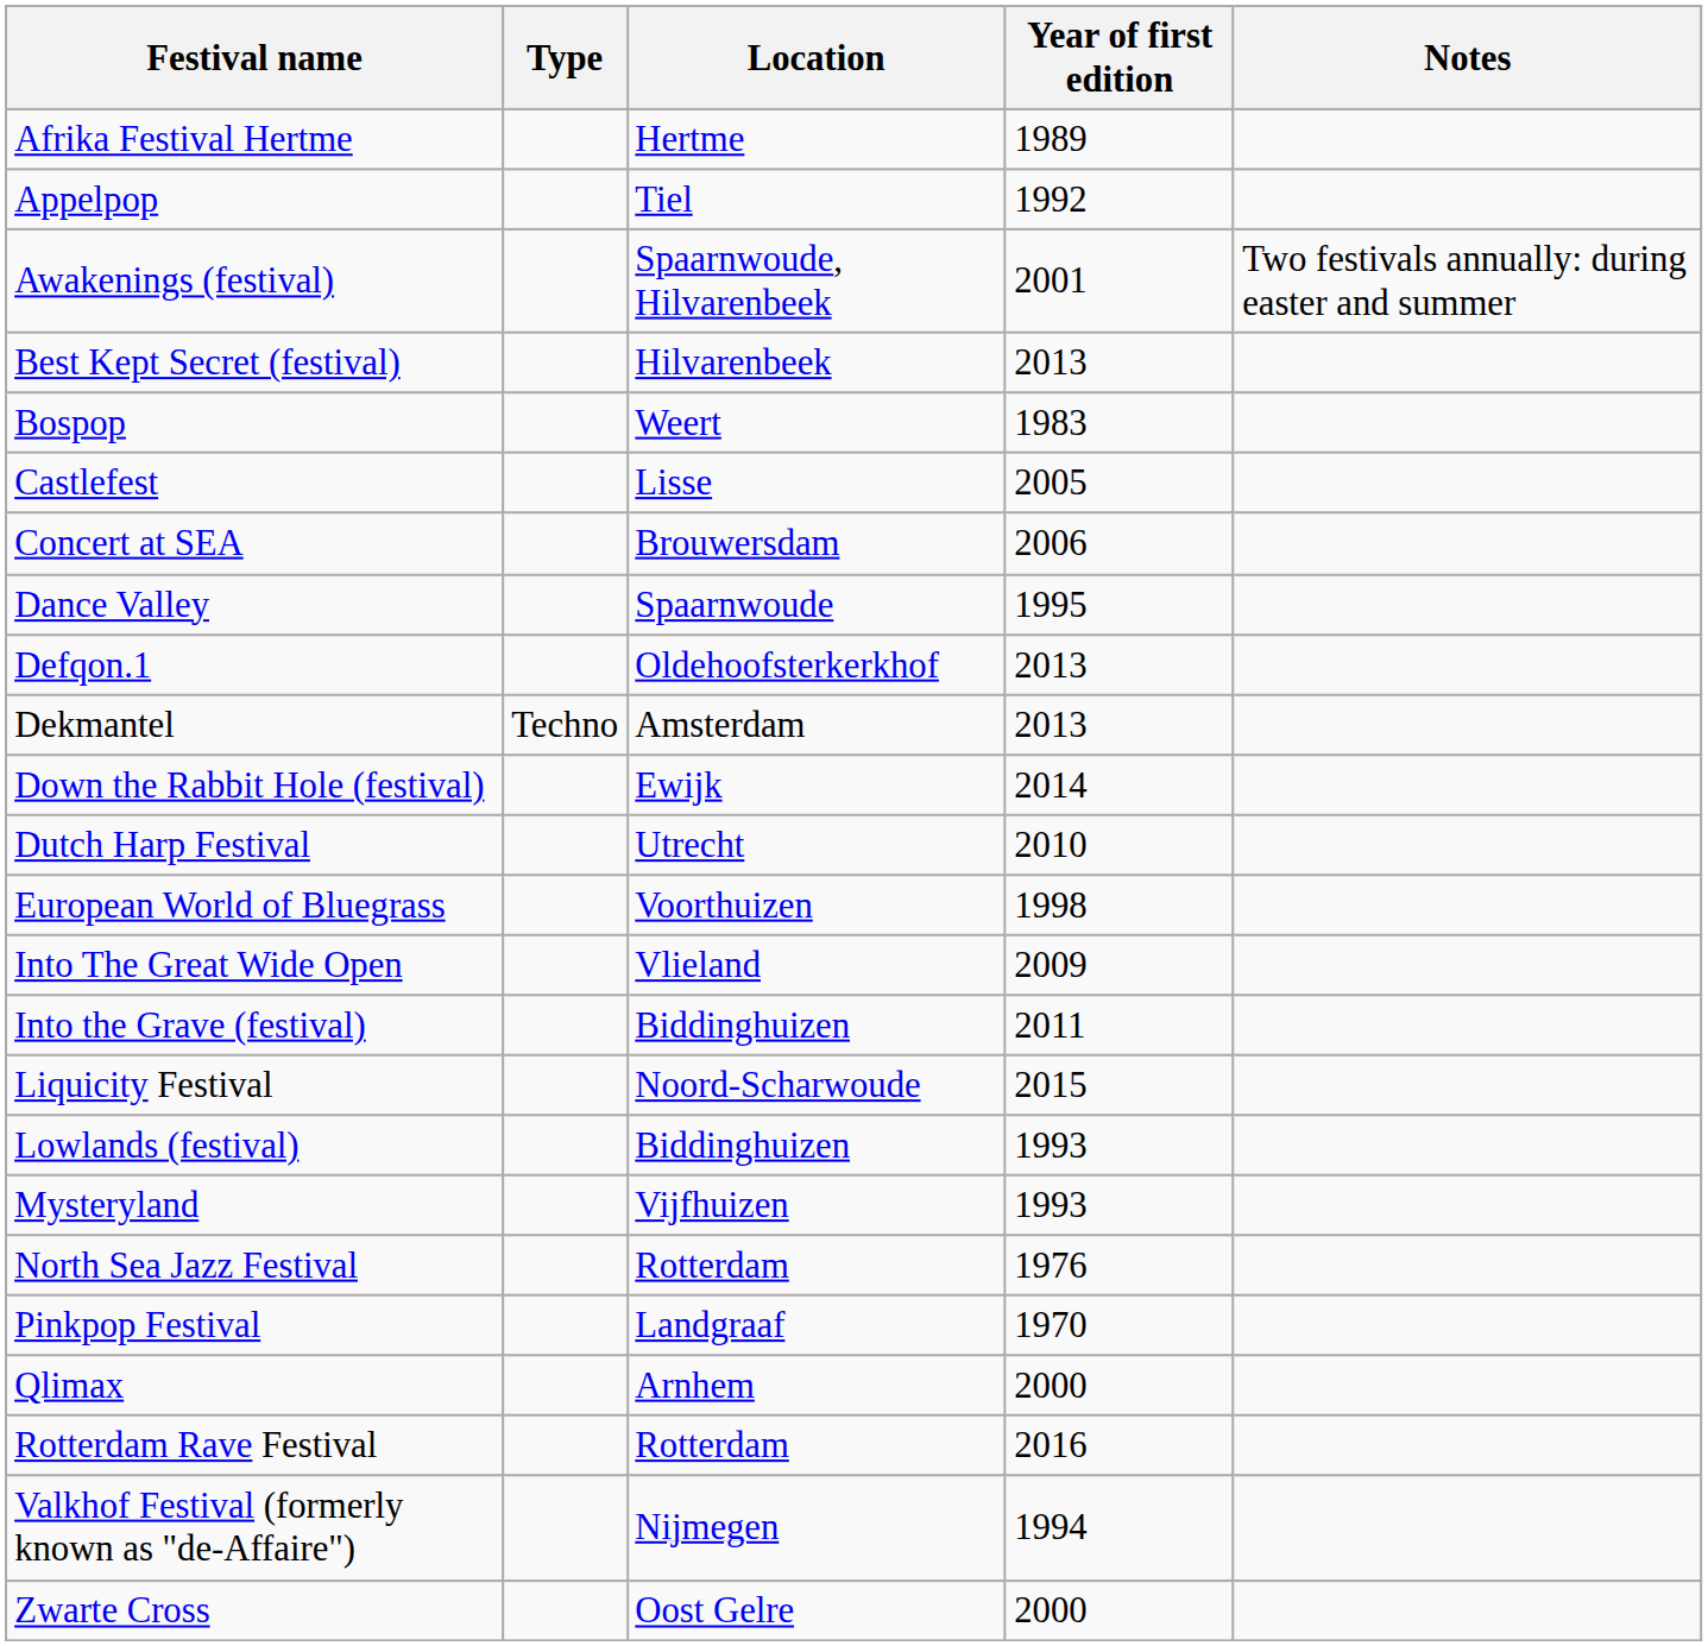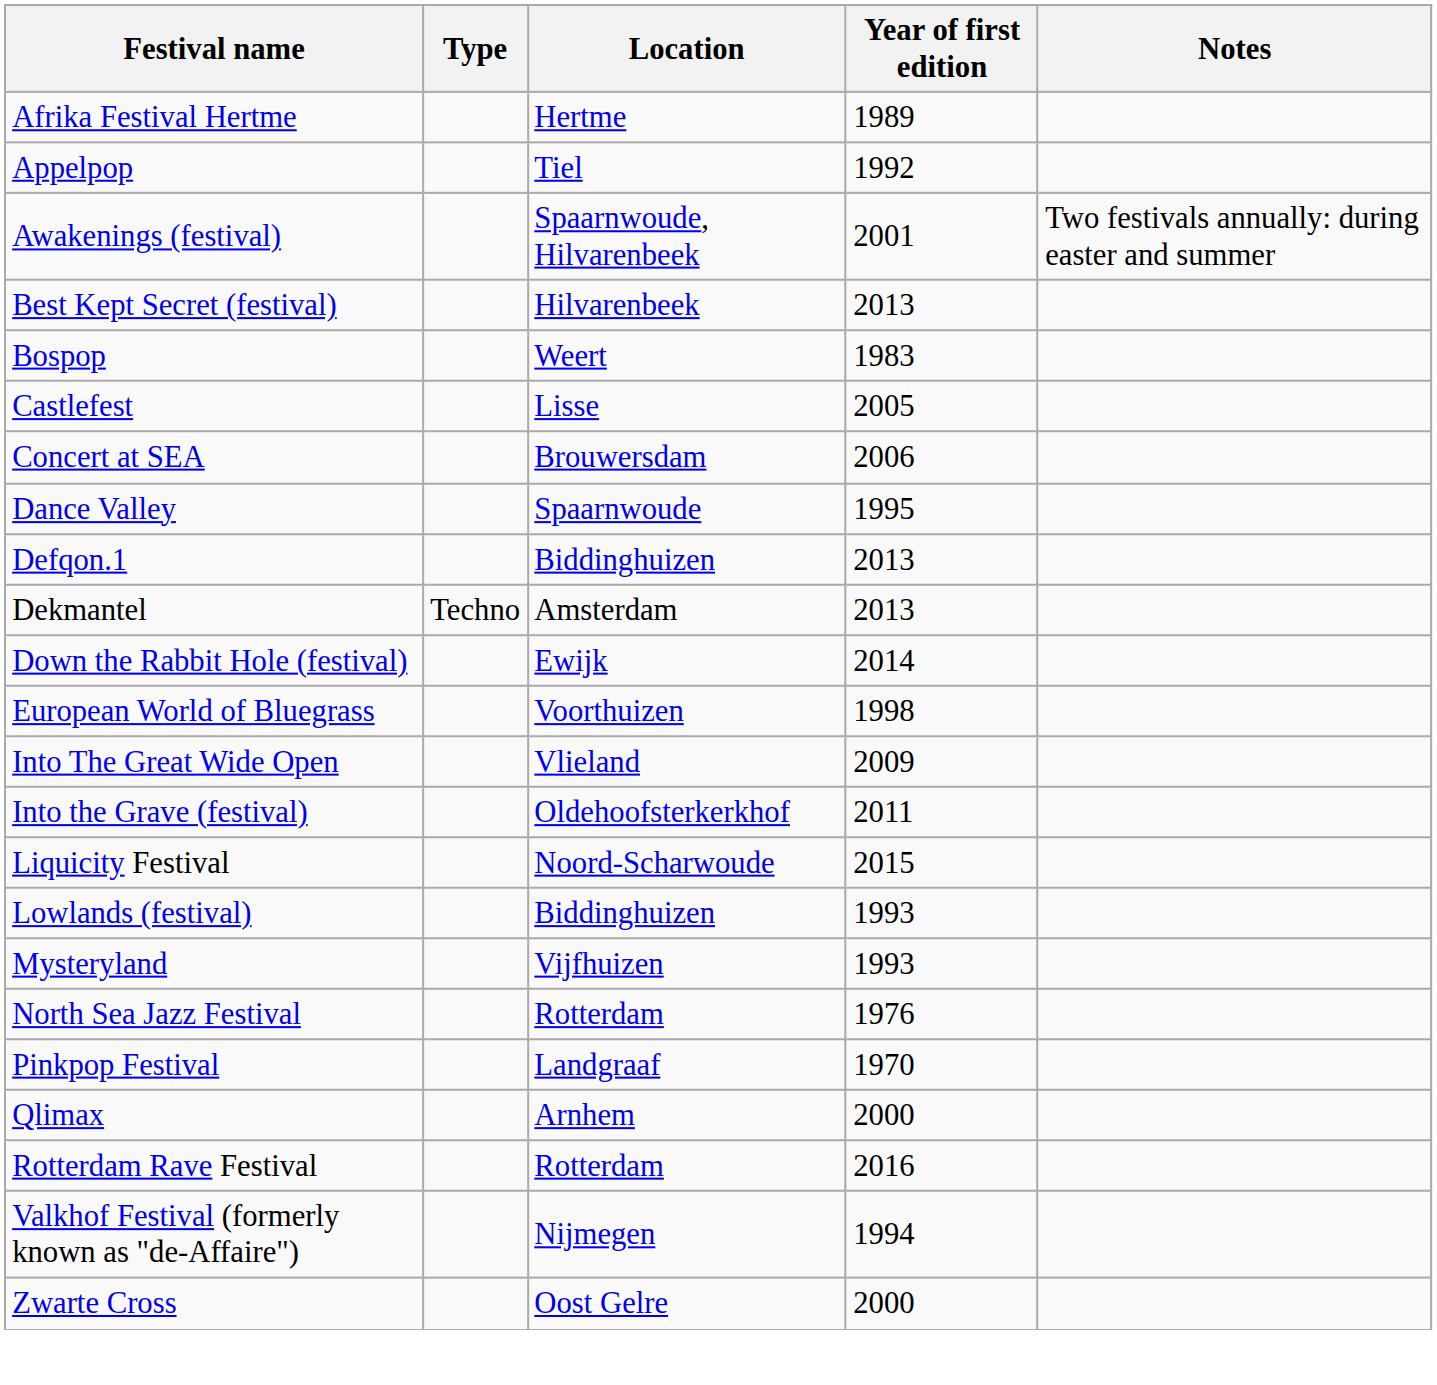 <table class="wikitable sortable" style="text-align:left;font-size:95%;" id="Festivallistcurrent" width="80%">
 <tr>
 <th>Festival name</th>
 <th>Type</th>
 <th>Location</th>
 <th>Year of first edition</th>
 <th>Notes</th>
 </tr>
 <tr>
 <td><a href='#'>Afrika Festival Hertme</a></td>
 <td></td>
 <td><a href='#'>Hertme</a></td>
 <td>1989</td>
 <td></td>
 </tr>
 <tr>
 <td><a href='#'>Appelpop</a></td>
 <td></td>
 <td><a href='#'>Tiel</a></td>
 <td>1992</td>
 <td></td>
 </tr>
 <tr>
 <td><a href='#'>Awakenings (festival)</a></td>
 <td></td>
 <td><a href='#'>Spaarnwoude</a>, <a href='#'>Hilvarenbeek</a></td>
 <td>2001</td>
 <td>Two festivals annually: during easter and summer</td>
 </tr>
 <tr>
 <td><a href='#'>Best Kept Secret (festival)</a></td>
 <td></td>
 <td><a href='#'>Hilvarenbeek</a></td>
 <td>2013</td>
 <td></td>
 </tr>
 <tr>
 <td><a href='#'>Bospop</a></td>
 <td></td>
 <td><a href='#'>Weert</a></td>
 <td>1983</td>
 <td></td>
 </tr>
 <tr>
 <td><a href='#'>Castlefest</a></td>
 <td></td>
 <td><a href='#'>Lisse</a></td>
 <td>2005</td>
 <td></td>
 </tr>
 <tr>
 <td><a href='#'>Concert at SEA</a></td>
 <td></td>
 <td><a href='#'>Brouwersdam</a></td>
 <td>2006</td>
 <td></td>
 </tr>
 <tr>
 <td><a href='#'>Dance Valley</a></td>
 <td></td>
 <td><a href='#'>Spaarnwoude</a></td>
 <td>1995</td>
 <td></td>
 </tr>
 <tr>
 <td><a href='#'>Defqon.1</a></td>
 <td></td>
-<td><a href='#'>Oldehoofsterkerkhof</a></td>
+<td><a href='#'>Biddinghuizen</a></td>
 <td>2013</td>
 <td></td>
 </tr>
 <tr>
 <td>Dekmantel</td>
 <td>Techno</td>
 <td>Amsterdam</td>
 <td>2013</td>
 <td></td>
 </tr>
 <tr>
 <td><a href='#'>Down the Rabbit Hole (festival)</a></td>
 <td></td>
 <td><a href='#'>Ewijk</a></td>
 <td>2014</td>
-<td></td>
-</tr>
-<tr>
-<td><a href='#'>Dutch Harp Festival</a></td>
-<td></td>
-<td><a href='#'>Utrecht</a></td>
-<td>2010</td>
 <td></td>
 </tr>
 <tr>
 <td><a href='#'>European World of Bluegrass</a></td>
 <td></td>
 <td><a href='#'>Voorthuizen</a></td>
 <td>1998</td>
 <td></td>
 </tr>
 <tr>
 <td><a href='#'>Into The Great Wide Open</a></td>
 <td></td>
 <td><a href='#'>Vlieland</a></td>
 <td>2009</td>
 <td></td>
 </tr>
 <tr>
 <td><a href='#'>Into the Grave (festival)</a></td>
 <td></td>
-<td><a href='#'>Biddinghuizen</a></td>
+<td><a href='#'>Oldehoofsterkerkhof</a></td>
 <td>2011</td>
 <td></td>
 </tr>
 <tr>
 <td><a href='#'>Liquicity</a> Festival</td>
 <td></td>
 <td><a href='#'>Noord-Scharwoude</a></td>
 <td>2015</td>
 <td></td>
 </tr>
 <tr>
 <td><a href='#'>Lowlands (festival)</a></td>
 <td></td>
 <td><a href='#'>Biddinghuizen</a></td>
 <td>1993</td>
 <td></td>
 </tr>
 <tr>
 <td><a href='#'>Mysteryland</a></td>
 <td></td>
 <td><a href='#'>Vijfhuizen</a></td>
 <td>1993</td>
 <td></td>
 </tr>
 <tr>
 <td><a href='#'>North Sea Jazz Festival</a></td>
 <td></td>
 <td><a href='#'>Rotterdam</a></td>
 <td>1976</td>
 <td></td>
 </tr>
 <tr>
 <td><a href='#'>Pinkpop Festival</a></td>
 <td></td>
 <td><a href='#'>Landgraaf</a></td>
 <td>1970</td>
 <td></td>
 </tr>
 <tr>
 <td><a href='#'>Qlimax</a></td>
 <td></td>
 <td><a href='#'>Arnhem</a></td>
 <td>2000</td>
 <td></td>
 </tr>
 <tr>
 <td><a href='#'>Rotterdam Rave</a> Festival</td>
 <td></td>
 <td><a href='#'>Rotterdam</a></td>
 <td>2016</td>
 <td></td>
 </tr>
 <tr>
 <td><a href='#'>Valkhof Festival</a> (formerly known as "de-Affaire")</td>
 <td></td>
 <td><a href='#'>Nijmegen</a></td>
 <td>1994</td>
 <td></td>
 </tr>
 <tr>
 <td><a href='#'>Zwarte Cross</a></td>
 <td></td>
 <td><a href='#'>Oost Gelre</a></td>
 <td>2000</td>
 <td></td>
 </tr>
 <tr>
 </tr>
 </table>
